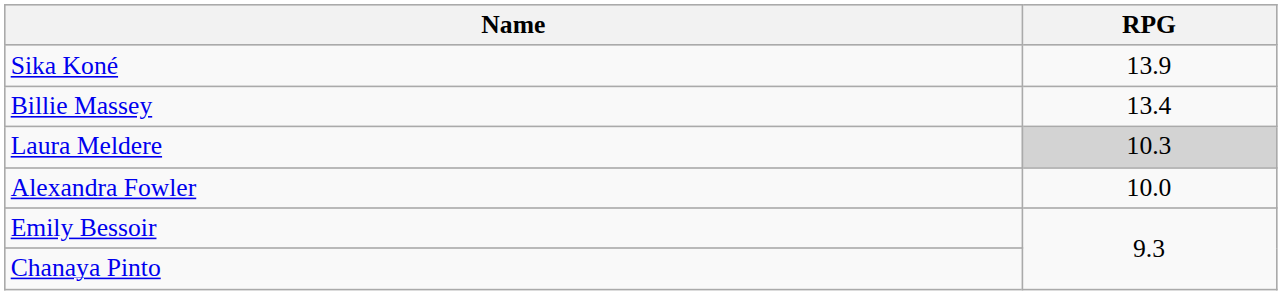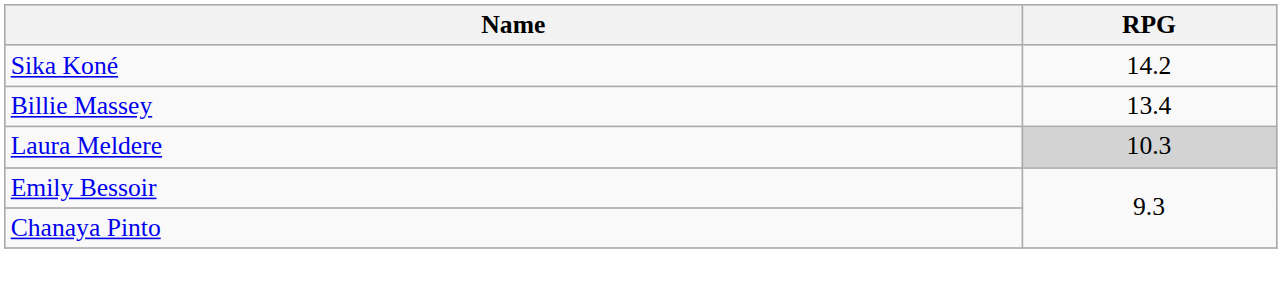 <table class=wikitable width="90%">
 <tr>
 <th width="80%">Name</th>
 <th width="20%">RPG</th>
 </tr>
 <tr>
 <td> <a href='#'>Sika Koné</a></td>
-<td align=center>13.9</td>
+<td align=center>14.2</td>
 </tr>
 <tr>
 <td> <a href='#'>Billie Massey</a></td>
 <td align=center>13.4</td>
 </tr>
 <tr>
 <td> <a href='#'>Laura Meldere</a></td>
 <td align=center style="background: lightgrey;">10.3</td>
 </tr>
 <tr>
-<td> <a href='#'>Alexandra Fowler</a></td>
-<td align=center>10.0</td>
-</tr>
-<tr>
 <td> <a href='#'>Emily Bessoir</a></td>
 <td align=center rowspan=2>9.3</td>
 </tr>
 <tr>
 <td> <a href='#'>Chanaya Pinto</a></td>
 </tr>
 </table>
